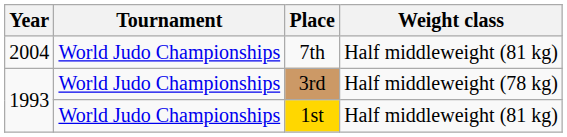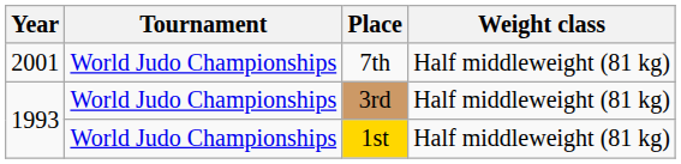 <table class=wikitable>
 <tr>
 <th>Year</th>
 <th>Tournament</th>
 <th>Place</th>
 <th>Weight class</th>
 </tr>
 <tr>
-<td>2004</td>
+<td>2001</td>
 <td><a href='#'>World Judo Championships</a></td>
 <td align="center">7th</td>
 <td>Half middleweight (81 kg)</td>
 </tr>
 <tr>
 <td rowspan=2>1993</td>
 <td><a href='#'>World Judo Championships</a></td>
 <td bgcolor="cc9966" align="center">3rd</td>
-<td>Half middleweight (78 kg)</td>
+<td>Half middleweight (81 kg)</td>
 </tr>
 <tr>
 <td><a href='#'>World Judo Championships</a></td>
 <td bgcolor="gold" align="center">1st</td>
 <td>Half middleweight (81 kg)</td>
 </tr>
 </table>
